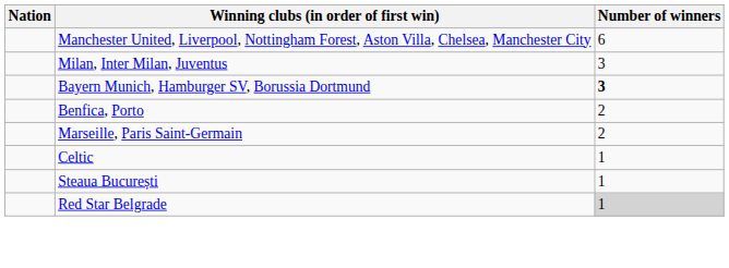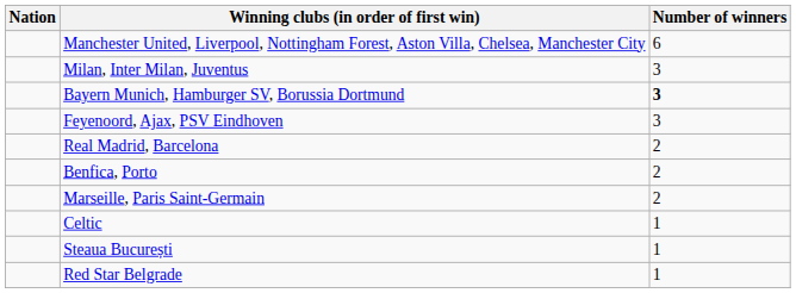 <table class="wikitable sortable">
 <tr>
 <th>Nation</th>
 <th>Winning clubs (in order of first win)</th>
 <th>Number of winners</th>
 </tr>
 <tr>
 <td></td>
 <td><a href='#'>Manchester United</a>, <a href='#'>Liverpool</a>, <a href='#'>Nottingham Forest</a>, <a href='#'>Aston Villa</a>, <a href='#'>Chelsea</a>, <a href='#'>Manchester City</a></td>
 <td>6</td>
 </tr>
 <tr>
 <td></td>
 <td><a href='#'>Milan</a>, <a href='#'>Inter Milan</a>, <a href='#'>Juventus</a></td>
 <td>3</td>
 </tr>
 <tr>
 <td></td>
 <td><a href='#'>Bayern Munich</a>, <a href='#'>Hamburger SV</a>, <a href='#'>Borussia Dortmund</a></td>
 <td><strong>3</strong></td>
+</tr>
+<tr>
+<td></td>
+<td><a href='#'>Feyenoord</a>, <a href='#'>Ajax</a>, <a href='#'>PSV Eindhoven</a></td>
+<td>3</td>
+</tr>
+<tr>
+<td></td>
+<td><a href='#'>Real Madrid</a>, <a href='#'>Barcelona</a></td>
+<td>2</td>
 </tr>
 <tr>
 <td></td>
 <td><a href='#'>Benfica</a>, <a href='#'>Porto</a></td>
 <td>2</td>
 </tr>
 <tr>
 <td></td>
 <td><a href='#'>Marseille</a>, <a href='#'>Paris Saint-Germain</a></td>
 <td>2</td>
 </tr>
 <tr>
 <td></td>
 <td><a href='#'>Celtic</a></td>
 <td>1</td>
 </tr>
 <tr>
 <td></td>
 <td><a href='#'>Steaua București</a></td>
 <td>1</td>
 </tr>
 <tr>
 <td></td>
 <td><a href='#'>Red Star Belgrade</a></td>
-<td style="background: lightgrey;">1</td>
+<td>1</td>
 </tr>
 </table>
